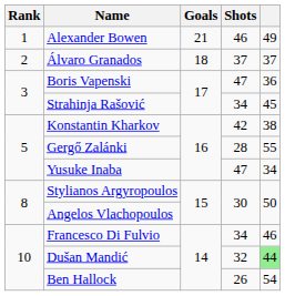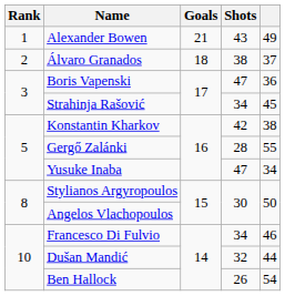 <table class="wikitable sortable" style="text-align: center;">
 <tr>
 <th>Rank</th>
 <th>Name</th>
 <th>Goals</th>
 <th>Shots</th>
 <th></th>
 </tr>
 <tr>
 <td>1</td>
 <td align="left"> <a href='#'>Alexander Bowen</a></td>
 <td>21</td>
-<td>46</td>
+<td>43</td>
 <td>49</td>
 </tr>
 <tr>
 <td>2</td>
 <td align="left"> <a href='#'>Álvaro Granados</a></td>
 <td>18</td>
-<td>37</td>
+<td>38</td>
 <td>37</td>
 </tr>
 <tr>
 <td rowspan=2>3</td>
 <td align="left"> <a href='#'>Boris Vapenski</a></td>
 <td rowspan=2>17</td>
 <td>47</td>
 <td>36</td>
 </tr>
 <tr>
 <td align="left"> <a href='#'>Strahinja Rašović</a></td>
 <td>34</td>
 <td>45</td>
 </tr>
 <tr>
 <td rowspan=3>5</td>
 <td align="left"> <a href='#'>Konstantin Kharkov</a></td>
 <td rowspan=3>16</td>
 <td>42</td>
 <td>38</td>
 </tr>
 <tr>
 <td align="left"> <a href='#'>Gergő Zalánki</a></td>
 <td>28</td>
 <td>55</td>
 </tr>
 <tr>
 <td align="left"> <a href='#'>Yusuke Inaba</a></td>
 <td>47</td>
 <td>34</td>
 </tr>
 <tr>
 <td rowspan=2>8</td>
 <td align="left"> <a href='#'>Stylianos Argyropoulos</a></td>
 <td rowspan=2>15</td>
 <td rowspan=2>30</td>
 <td rowspan=2>50</td>
 </tr>
 <tr>
 <td align="left"> <a href='#'>Angelos Vlachopoulos</a></td>
 </tr>
 <tr>
 <td rowspan=3>10</td>
 <td align="left"> <a href='#'>Francesco Di Fulvio</a></td>
 <td rowspan=3>14</td>
 <td>34</td>
 <td>46</td>
 </tr>
 <tr>
 <td align="left"> <a href='#'>Dušan Mandić</a></td>
 <td>32</td>
-<td style="background: lightgreen;">44</td>
+<td>44</td>
 </tr>
 <tr>
 <td align="left"> <a href='#'>Ben Hallock</a></td>
 <td>26</td>
 <td>54</td>
 </tr>
 </table>
